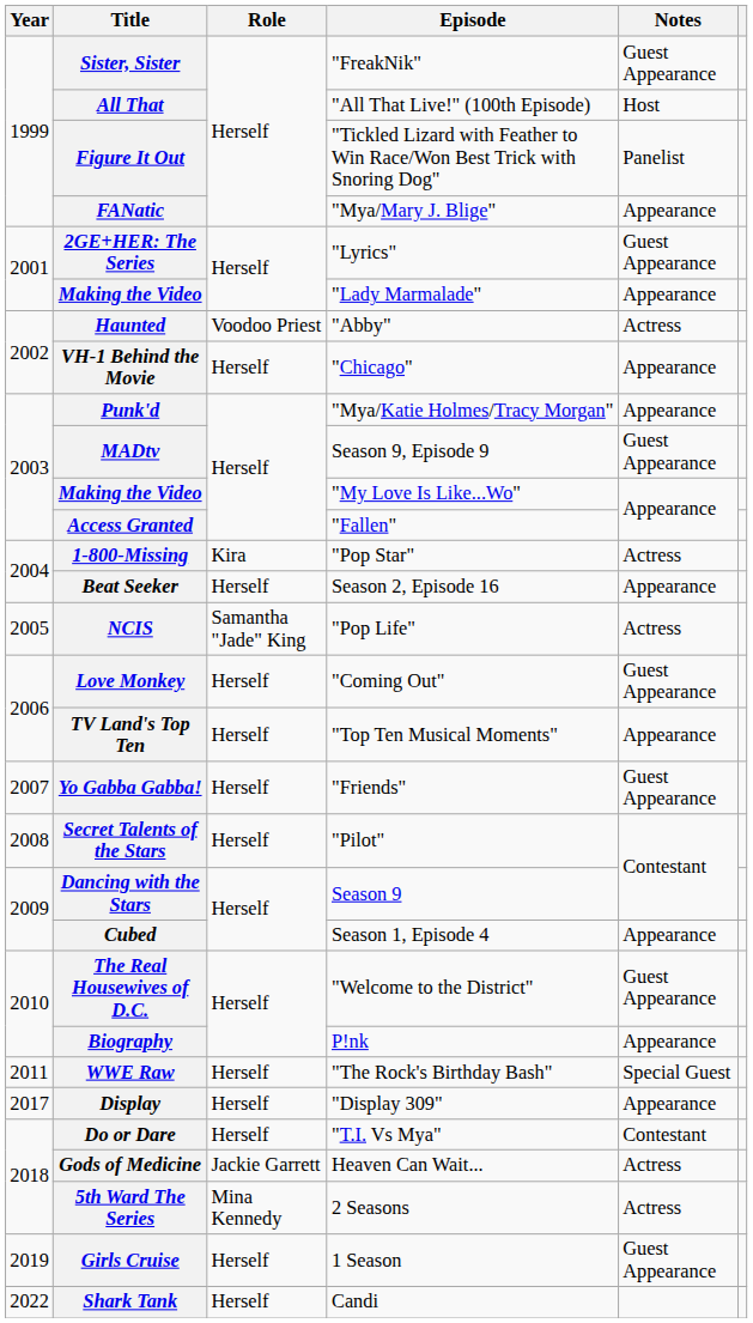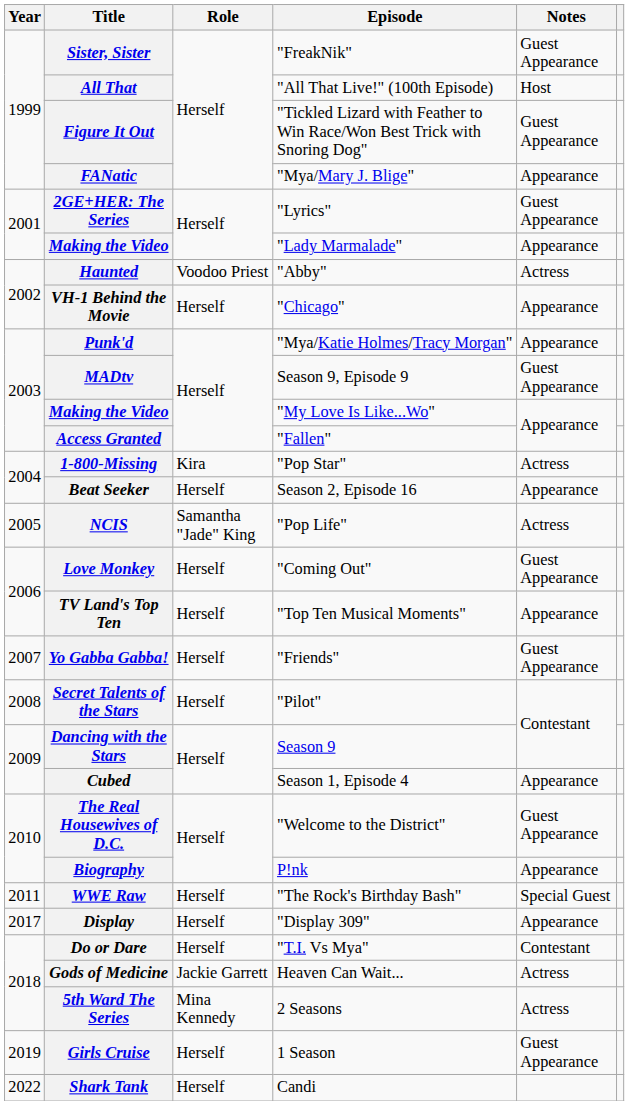 <table class="wikitable sortable plainrowheaders">
 <tr>
 <th scope="col">Year</th>
 <th scope="col">Title</th>
 <th scope="col">Role</th>
 <th scope="col">Episode</th>
 <th scope="col">Notes</th>
 <th scope="col" class="unsortable"></th>
 </tr>
 <tr>
 <td rowspan="4">1999</td>
 <th scope="row"><em><a href='#'>Sister, Sister</a></em></th>
 <td rowspan="4">Herself</td>
 <td>"FreakNik"</td>
 <td>Guest Appearance</td>
 <td style="text-align: center;"></td>
 </tr>
 <tr>
 <th scope="row"><em><a href='#'>All That</a></em></th>
 <td>"All That Live!" (100th Episode)</td>
 <td>Host</td>
 <td style="text-align: center;"></td>
 </tr>
 <tr>
 <th scope="row"><em><a href='#'>Figure It Out</a></em></th>
 <td>"Tickled Lizard with Feather to Win Race/Won Best Trick with Snoring Dog"</td>
-<td>Panelist</td>
+<td>Guest Appearance</td>
 <td style="text-align: center;"></td>
 </tr>
 <tr>
 <th scope="row"><em><a href='#'>FANatic</a></em></th>
 <td>"Mya/<a href='#'>Mary J. Blige</a>"</td>
 <td>Appearance</td>
 <td style="text-align: center;"></td>
 </tr>
 <tr>
 <td rowspan="2">2001</td>
 <th scope="row"><em><a href='#'>2GE+HER: The Series</a></em></th>
 <td rowspan="2">Herself</td>
 <td>"Lyrics"</td>
 <td>Guest Appearance</td>
 <td style="text-align: center;"></td>
 </tr>
 <tr>
 <th scope="row"><em><a href='#'>Making the Video</a></em></th>
 <td>"<a href='#'>Lady Marmalade</a>"</td>
 <td>Appearance</td>
 <td style="text-align: center;"></td>
 </tr>
 <tr>
 <td rowspan="2">2002</td>
 <th scope="row"><em><a href='#'>Haunted</a></em></th>
 <td>Voodoo Priest</td>
 <td>"Abby"</td>
 <td>Actress</td>
 <td style="text-align: center;"></td>
 </tr>
 <tr>
 <th scope="row"><em>VH-1 Behind the Movie</em></th>
 <td>Herself</td>
 <td>"<a href='#'>Chicago</a>"</td>
 <td>Appearance</td>
 <td style="text-align: center;"></td>
 </tr>
 <tr>
 <td rowspan="4">2003</td>
 <th scope="row"><em><a href='#'>Punk'd</a></em></th>
 <td rowspan="4">Herself</td>
 <td>"Mya/<a href='#'>Katie Holmes</a>/<a href='#'>Tracy Morgan</a>"</td>
 <td>Appearance</td>
 <td style="text-align: center;"></td>
 </tr>
 <tr>
 <th scope="row"><em><a href='#'>MADtv</a></em></th>
 <td>Season 9, Episode 9</td>
 <td>Guest Appearance</td>
 <td style="text-align: center;"></td>
 </tr>
 <tr>
 <th scope="row"><em><a href='#'>Making the Video</a></em></th>
 <td>"<a href='#'>My Love Is Like...Wo</a>"</td>
 <td rowspan="2">Appearance</td>
 <td style="text-align: center;"></td>
 </tr>
 <tr>
 <th scope="row"><em><a href='#'>Access Granted</a></em></th>
 <td>"<a href='#'>Fallen</a>"</td>
 <td style="text-align: center;"></td>
 </tr>
 <tr>
 <td rowspan="2">2004</td>
 <th scope="row"><em><a href='#'>1-800-Missing</a></em></th>
 <td>Kira</td>
 <td>"Pop Star"</td>
 <td>Actress</td>
 <td style="text-align: center;"></td>
 </tr>
 <tr>
 <th scope="row"><em>Beat Seeker</em></th>
 <td>Herself</td>
 <td>Season 2, Episode 16</td>
 <td>Appearance</td>
 <td style="text-align: center;"></td>
 </tr>
 <tr>
 <td>2005</td>
 <th scope="row"><em><a href='#'>NCIS</a></em></th>
 <td>Samantha "Jade" King</td>
 <td>"Pop Life"</td>
 <td>Actress</td>
 <td style="text-align: center;"></td>
 </tr>
 <tr>
 <td rowspan="2">2006</td>
 <th scope="row"><em><a href='#'>Love Monkey</a></em></th>
 <td>Herself</td>
 <td>"Coming Out"</td>
 <td>Guest Appearance</td>
 <td style="text-align: center;"></td>
 </tr>
 <tr>
 <th scope="row"><em>TV Land's Top Ten</em></th>
 <td>Herself</td>
 <td>"Top Ten Musical Moments"</td>
 <td>Appearance</td>
 <td style="text-align: center;"></td>
 </tr>
 <tr>
 <td>2007</td>
 <th scope="row"><em><a href='#'>Yo Gabba Gabba!</a></em></th>
 <td>Herself</td>
 <td>"Friends"</td>
 <td>Guest Appearance</td>
 <td style="text-align: center;"></td>
 </tr>
 <tr>
 <td>2008</td>
 <th scope="row"><em><a href='#'>Secret Talents of the Stars</a></em></th>
 <td>Herself</td>
 <td>"Pilot"</td>
 <td rowspan="2">Contestant</td>
 <td style="text-align: center;"></td>
 </tr>
 <tr>
 <td rowspan="2">2009</td>
 <th scope="row"><em><a href='#'>Dancing with the Stars</a></em></th>
 <td rowspan="2">Herself</td>
 <td><a href='#'>Season 9</a></td>
 <td style="text-align: center;"></td>
 </tr>
 <tr>
 <th scope="row"><em>Cubed</em></th>
 <td>Season 1, Episode 4</td>
 <td>Appearance</td>
 <td style="text-align: center;"></td>
 </tr>
 <tr>
 <td rowspan="2">2010</td>
 <th scope="row"><em><a href='#'>The Real Housewives of D.C.</a></em></th>
 <td rowspan="2">Herself</td>
 <td>"Welcome to the District"</td>
 <td>Guest Appearance</td>
 <td style="text-align: center;"></td>
 </tr>
 <tr>
 <th scope="row"><em><a href='#'>Biography</a></em></th>
 <td><a href='#'>P!nk</a></td>
 <td>Appearance</td>
 <td style="text-align: center;"></td>
 </tr>
 <tr>
 <td>2011</td>
 <th scope="row"><em><a href='#'>WWE Raw</a></em></th>
 <td>Herself</td>
 <td>"The Rock's Birthday Bash"</td>
 <td>Special Guest</td>
 <td style="text-align: center;"></td>
 </tr>
 <tr>
 <td>2017</td>
 <th scope="row"><em>Display</em></th>
 <td>Herself</td>
 <td>"Display 309"</td>
 <td>Appearance</td>
 <td style="text-align: center;"></td>
 </tr>
 <tr>
 <td rowspan="3">2018</td>
 <th scope="row"><em>Do or Dare</em></th>
 <td>Herself</td>
 <td>"<a href='#'>T.I.</a> Vs Mya"</td>
 <td>Contestant</td>
 <td style="text-align: center;"></td>
 </tr>
 <tr>
 <th scope="row"><em>Gods of Medicine</em></th>
 <td>Jackie Garrett</td>
 <td>Heaven Can Wait...</td>
 <td>Actress</td>
 <td style="text-align: center;"></td>
 </tr>
 <tr>
 <th scope="row"><em><a href='#'>5th Ward The Series</a></em></th>
 <td>Mina Kennedy</td>
 <td>2 Seasons</td>
 <td>Actress</td>
 <td style="text-align: center;"></td>
 </tr>
 <tr>
 <td>2019</td>
 <th scope="row"><em><a href='#'>Girls Cruise</a></em></th>
 <td>Herself</td>
 <td>1 Season</td>
 <td>Guest Appearance</td>
 <td style="text-align: center;"></td>
 </tr>
 <tr>
 <td>2022</td>
 <th scope="row"><em><a href='#'>Shark Tank</a></em></th>
 <td>Herself</td>
 <td>Candi</td>
 <td></td>
 <td style="text-align: center;"></td>
 </tr>
 </table>
